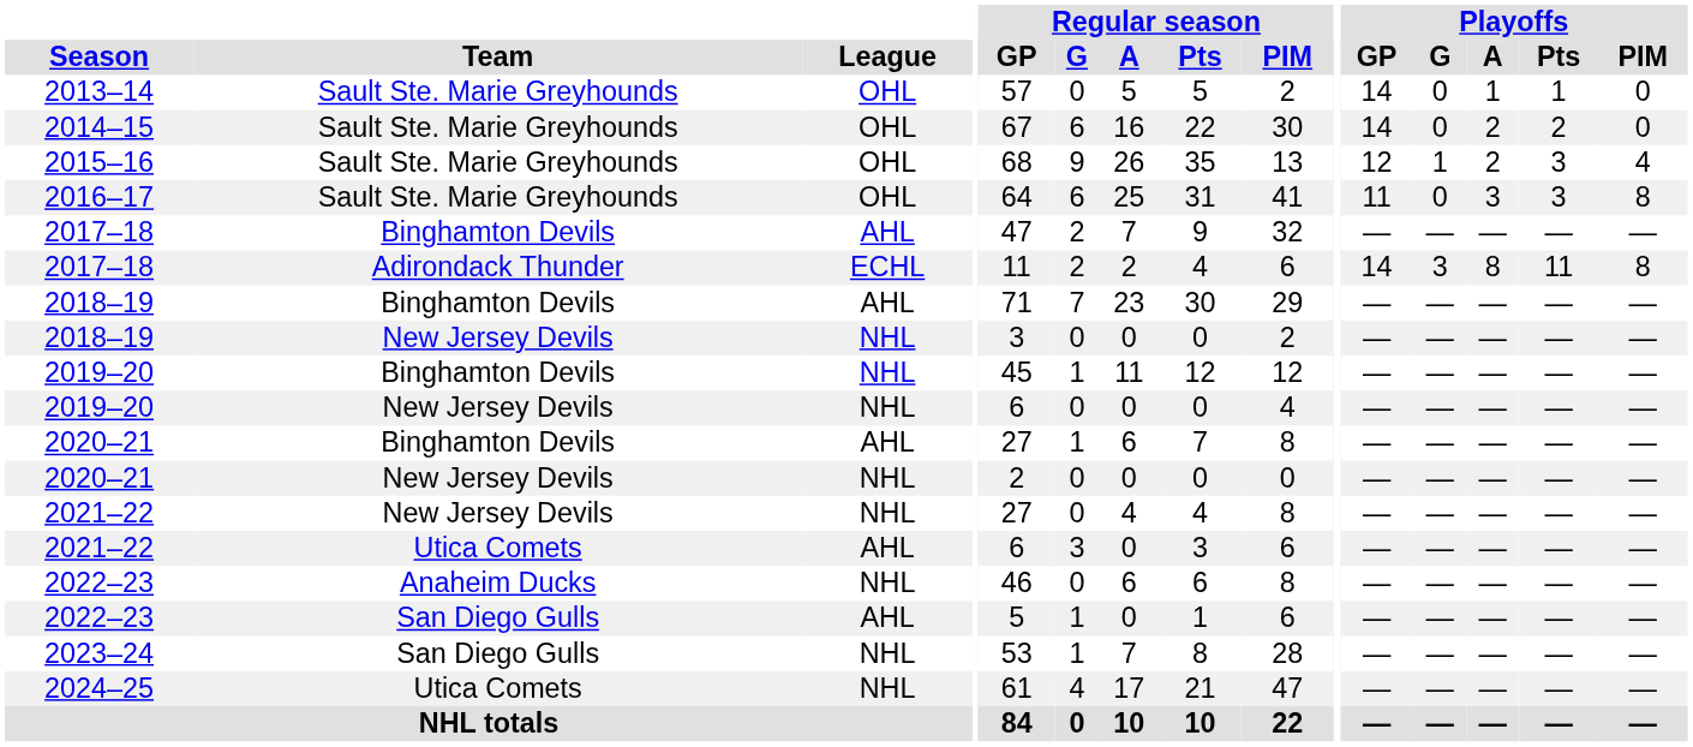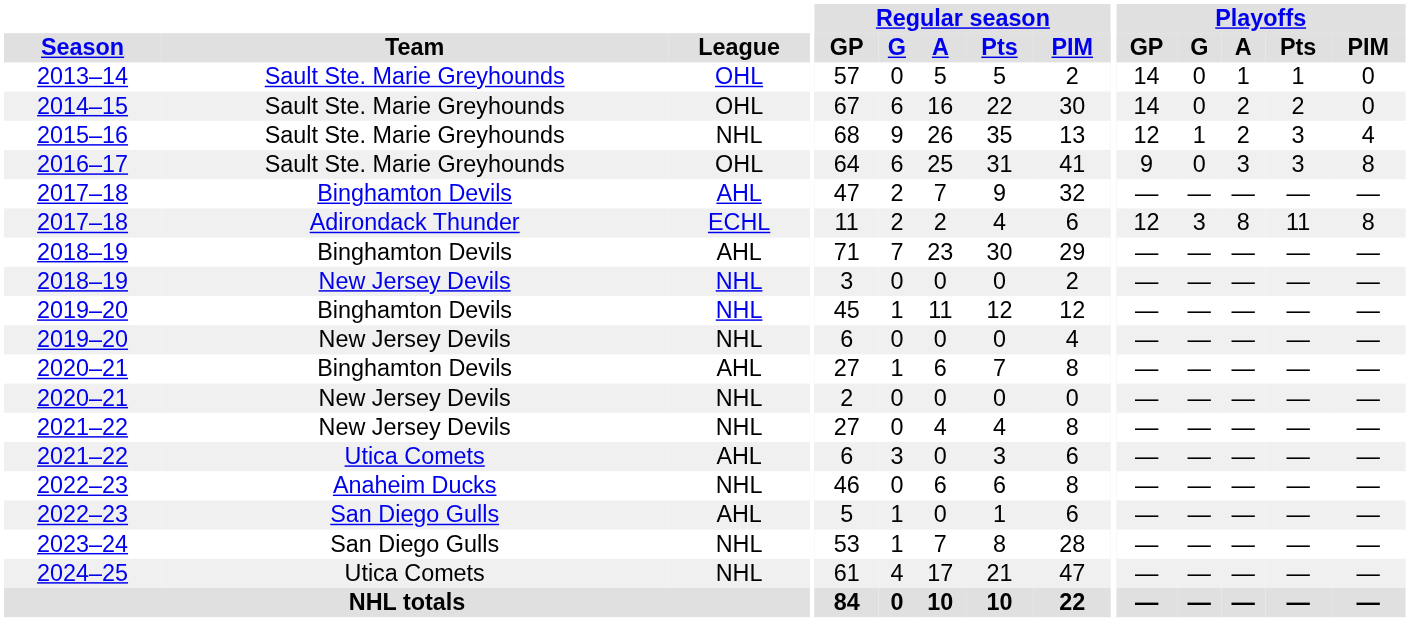 <table border="0" cellpadding="1" cellspacing="0" style="text-align:center; width:60em">
 <tr bgcolor="#e0e0e0">
 <th colspan="3" bgcolor="#ffffff"></th>
 <th rowspan="99" bgcolor="#ffffff"></th>
 <th colspan="5"><a href='#'>Regular season</a></th>
 <th rowspan="99" bgcolor="#ffffff"></th>
 <th colspan="5"><a href='#'>Playoffs</a></th>
 </tr>
 <tr bgcolor="#e0e0e0">
 <th><a href='#'>Season</a></th>
 <th>Team</th>
 <th>League</th>
 <th>GP</th>
 <th><a href='#'>G</a></th>
 <th><a href='#'>A</a></th>
 <th><a href='#'>Pts</a></th>
 <th><a href='#'>PIM</a></th>
 <th>GP</th>
 <th>G</th>
 <th>A</th>
 <th>Pts</th>
 <th>PIM</th>
 </tr>
 <tr>
 <td><a href='#'>2013–14</a></td>
 <td><a href='#'>Sault Ste. Marie Greyhounds</a></td>
 <td><a href='#'>OHL</a></td>
 <td>57</td>
 <td>0</td>
 <td>5</td>
 <td>5</td>
 <td>2</td>
 <td>14</td>
 <td>0</td>
 <td>1</td>
 <td>1</td>
 <td>0</td>
 </tr>
 <tr bgcolor="#f0f0f0">
 <td><a href='#'>2014–15</a></td>
 <td>Sault Ste. Marie Greyhounds</td>
 <td>OHL</td>
 <td>67</td>
 <td>6</td>
 <td>16</td>
 <td>22</td>
 <td>30</td>
 <td>14</td>
 <td>0</td>
 <td>2</td>
 <td>2</td>
 <td>0</td>
 </tr>
 <tr>
 <td><a href='#'>2015–16</a></td>
 <td>Sault Ste. Marie Greyhounds</td>
-<td>OHL</td>
+<td>NHL</td>
 <td>68</td>
 <td>9</td>
 <td>26</td>
 <td>35</td>
 <td>13</td>
 <td>12</td>
 <td>1</td>
 <td>2</td>
 <td>3</td>
 <td>4</td>
 </tr>
 <tr bgcolor="#f0f0f0">
 <td><a href='#'>2016–17</a></td>
 <td>Sault Ste. Marie Greyhounds</td>
 <td>OHL</td>
 <td>64</td>
 <td>6</td>
 <td>25</td>
 <td>31</td>
 <td>41</td>
-<td>11</td>
+<td>9</td>
 <td>0</td>
 <td>3</td>
 <td>3</td>
 <td>8</td>
 </tr>
 <tr>
 <td><a href='#'>2017–18</a></td>
 <td><a href='#'>Binghamton Devils</a></td>
 <td><a href='#'>AHL</a></td>
 <td>47</td>
 <td>2</td>
 <td>7</td>
 <td>9</td>
 <td>32</td>
 <td>—</td>
 <td>—</td>
 <td>—</td>
 <td>—</td>
 <td>—</td>
 </tr>
 <tr bgcolor="#f0f0f0">
 <td><a href='#'>2017–18</a></td>
 <td><a href='#'>Adirondack Thunder</a></td>
 <td><a href='#'>ECHL</a></td>
 <td>11</td>
 <td>2</td>
 <td>2</td>
 <td>4</td>
 <td>6</td>
-<td>14</td>
+<td>12</td>
 <td>3</td>
 <td>8</td>
 <td>11</td>
 <td>8</td>
 </tr>
 <tr>
 <td><a href='#'>2018–19</a></td>
 <td>Binghamton Devils</td>
 <td>AHL</td>
 <td>71</td>
 <td>7</td>
 <td>23</td>
 <td>30</td>
 <td>29</td>
 <td>—</td>
 <td>—</td>
 <td>—</td>
 <td>—</td>
 <td>—</td>
 </tr>
 <tr bgcolor="#f0f0f0">
 <td><a href='#'>2018–19</a></td>
 <td><a href='#'>New Jersey Devils</a></td>
 <td><a href='#'>NHL</a></td>
 <td>3</td>
 <td>0</td>
 <td>0</td>
 <td>0</td>
 <td>2</td>
 <td>—</td>
 <td>—</td>
 <td>—</td>
 <td>—</td>
 <td>—</td>
 </tr>
 <tr>
 <td><a href='#'>2019–20</a></td>
 <td>Binghamton Devils</td>
 <td><a href='#'>NHL</a></td>
 <td>45</td>
 <td>1</td>
 <td>11</td>
 <td>12</td>
 <td>12</td>
 <td>—</td>
 <td>—</td>
 <td>—</td>
 <td>—</td>
 <td>—</td>
 </tr>
 <tr bgcolor="#f0f0f0">
 <td><a href='#'>2019–20</a></td>
 <td>New Jersey Devils</td>
 <td>NHL</td>
 <td>6</td>
 <td>0</td>
 <td>0</td>
 <td>0</td>
 <td>4</td>
 <td>—</td>
 <td>—</td>
 <td>—</td>
 <td>—</td>
 <td>—</td>
 </tr>
 <tr>
 <td><a href='#'>2020–21</a></td>
 <td>Binghamton Devils</td>
 <td>AHL</td>
 <td>27</td>
 <td>1</td>
 <td>6</td>
 <td>7</td>
 <td>8</td>
 <td>—</td>
 <td>—</td>
 <td>—</td>
 <td>—</td>
 <td>—</td>
 </tr>
 <tr bgcolor="#f0f0f0">
 <td><a href='#'>2020–21</a></td>
 <td>New Jersey Devils</td>
 <td>NHL</td>
 <td>2</td>
 <td>0</td>
 <td>0</td>
 <td>0</td>
 <td>0</td>
 <td>—</td>
 <td>—</td>
 <td>—</td>
 <td>—</td>
 <td>—</td>
 </tr>
 <tr>
 <td><a href='#'>2021–22</a></td>
 <td>New Jersey Devils</td>
 <td>NHL</td>
 <td>27</td>
 <td>0</td>
 <td>4</td>
 <td>4</td>
 <td>8</td>
 <td>—</td>
 <td>—</td>
 <td>—</td>
 <td>—</td>
 <td>—</td>
 </tr>
 <tr bgcolor="#f0f0f0">
 <td><a href='#'>2021–22</a></td>
 <td><a href='#'>Utica Comets</a></td>
 <td>AHL</td>
 <td>6</td>
 <td>3</td>
 <td>0</td>
 <td>3</td>
 <td>6</td>
 <td>—</td>
 <td>—</td>
 <td>—</td>
 <td>—</td>
 <td>—</td>
 </tr>
 <tr>
 <td><a href='#'>2022–23</a></td>
 <td><a href='#'>Anaheim Ducks</a></td>
 <td>NHL</td>
 <td>46</td>
 <td>0</td>
 <td>6</td>
 <td>6</td>
 <td>8</td>
 <td>—</td>
 <td>—</td>
 <td>—</td>
 <td>—</td>
 <td>—</td>
 </tr>
 <tr bgcolor="#f0f0f0">
 <td><a href='#'>2022–23</a></td>
 <td><a href='#'>San Diego Gulls</a></td>
 <td>AHL</td>
 <td>5</td>
 <td>1</td>
 <td>0</td>
 <td>1</td>
 <td>6</td>
 <td>—</td>
 <td>—</td>
 <td>—</td>
 <td>—</td>
 <td>—</td>
 </tr>
 <tr>
 <td><a href='#'>2023–24</a></td>
 <td>San Diego Gulls</td>
 <td>NHL</td>
 <td>53</td>
 <td>1</td>
 <td>7</td>
 <td>8</td>
 <td>28</td>
 <td>—</td>
 <td>—</td>
 <td>—</td>
 <td>—</td>
 <td>—</td>
 </tr>
 <tr bgcolor="#f0f0f0">
 <td><a href='#'>2024–25</a></td>
 <td>Utica Comets</td>
 <td>NHL</td>
 <td>61</td>
 <td>4</td>
 <td>17</td>
 <td>21</td>
 <td>47</td>
 <td>—</td>
 <td>—</td>
 <td>—</td>
 <td>—</td>
 <td>—</td>
 </tr>
 <tr bgcolor="#e0e0e0">
 <th colspan="3">NHL totals</th>
 <th>84</th>
 <th>0</th>
 <th>10</th>
 <th>10</th>
 <th>22</th>
 <th>—</th>
 <th>—</th>
 <th>—</th>
 <th>—</th>
 <th>—</th>
 </tr>
 </table>
